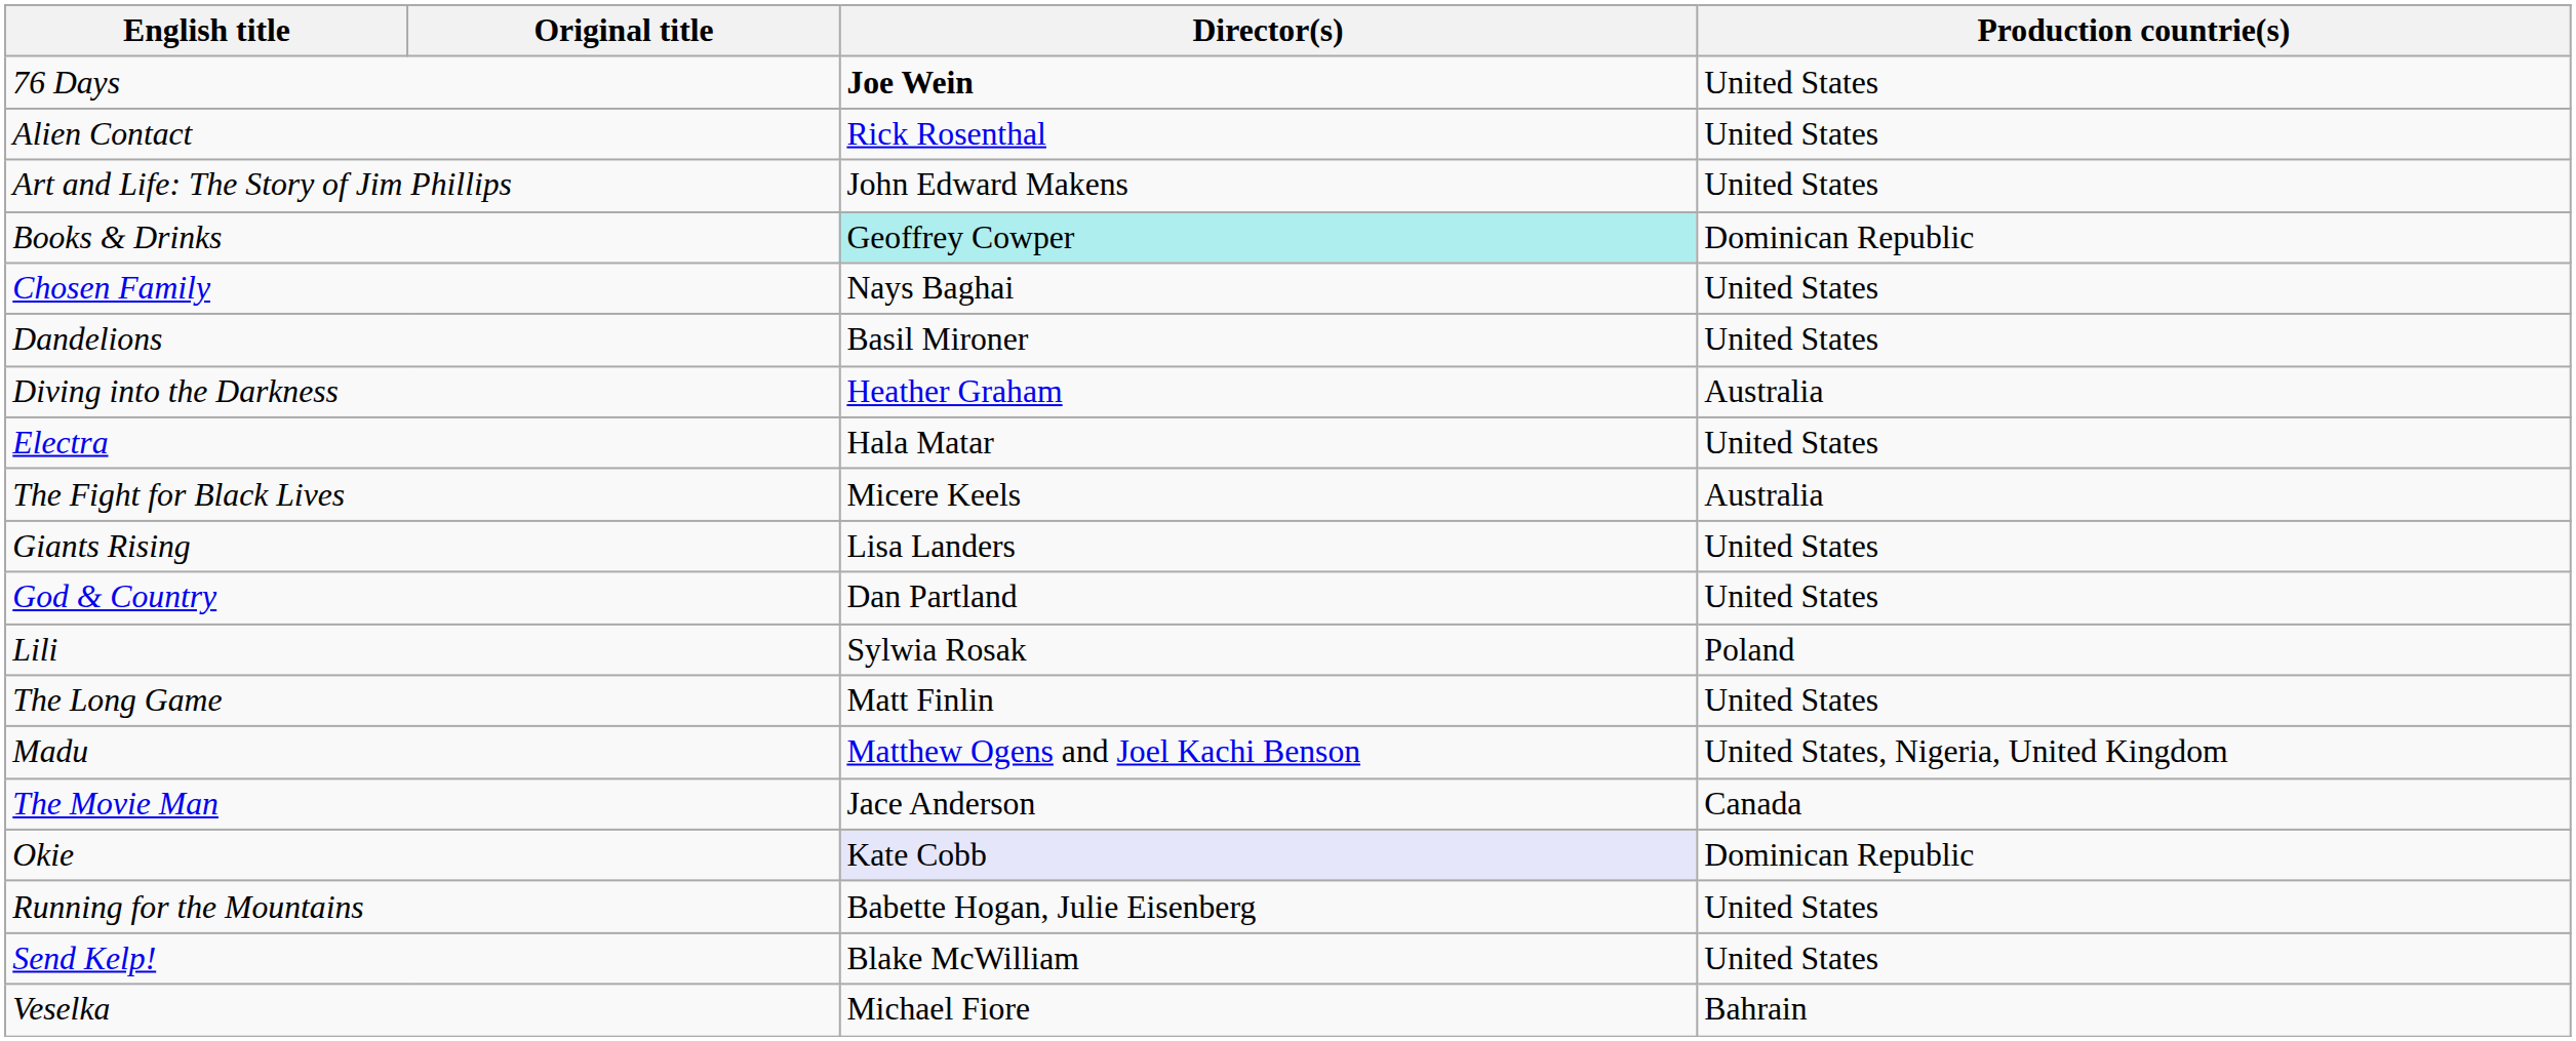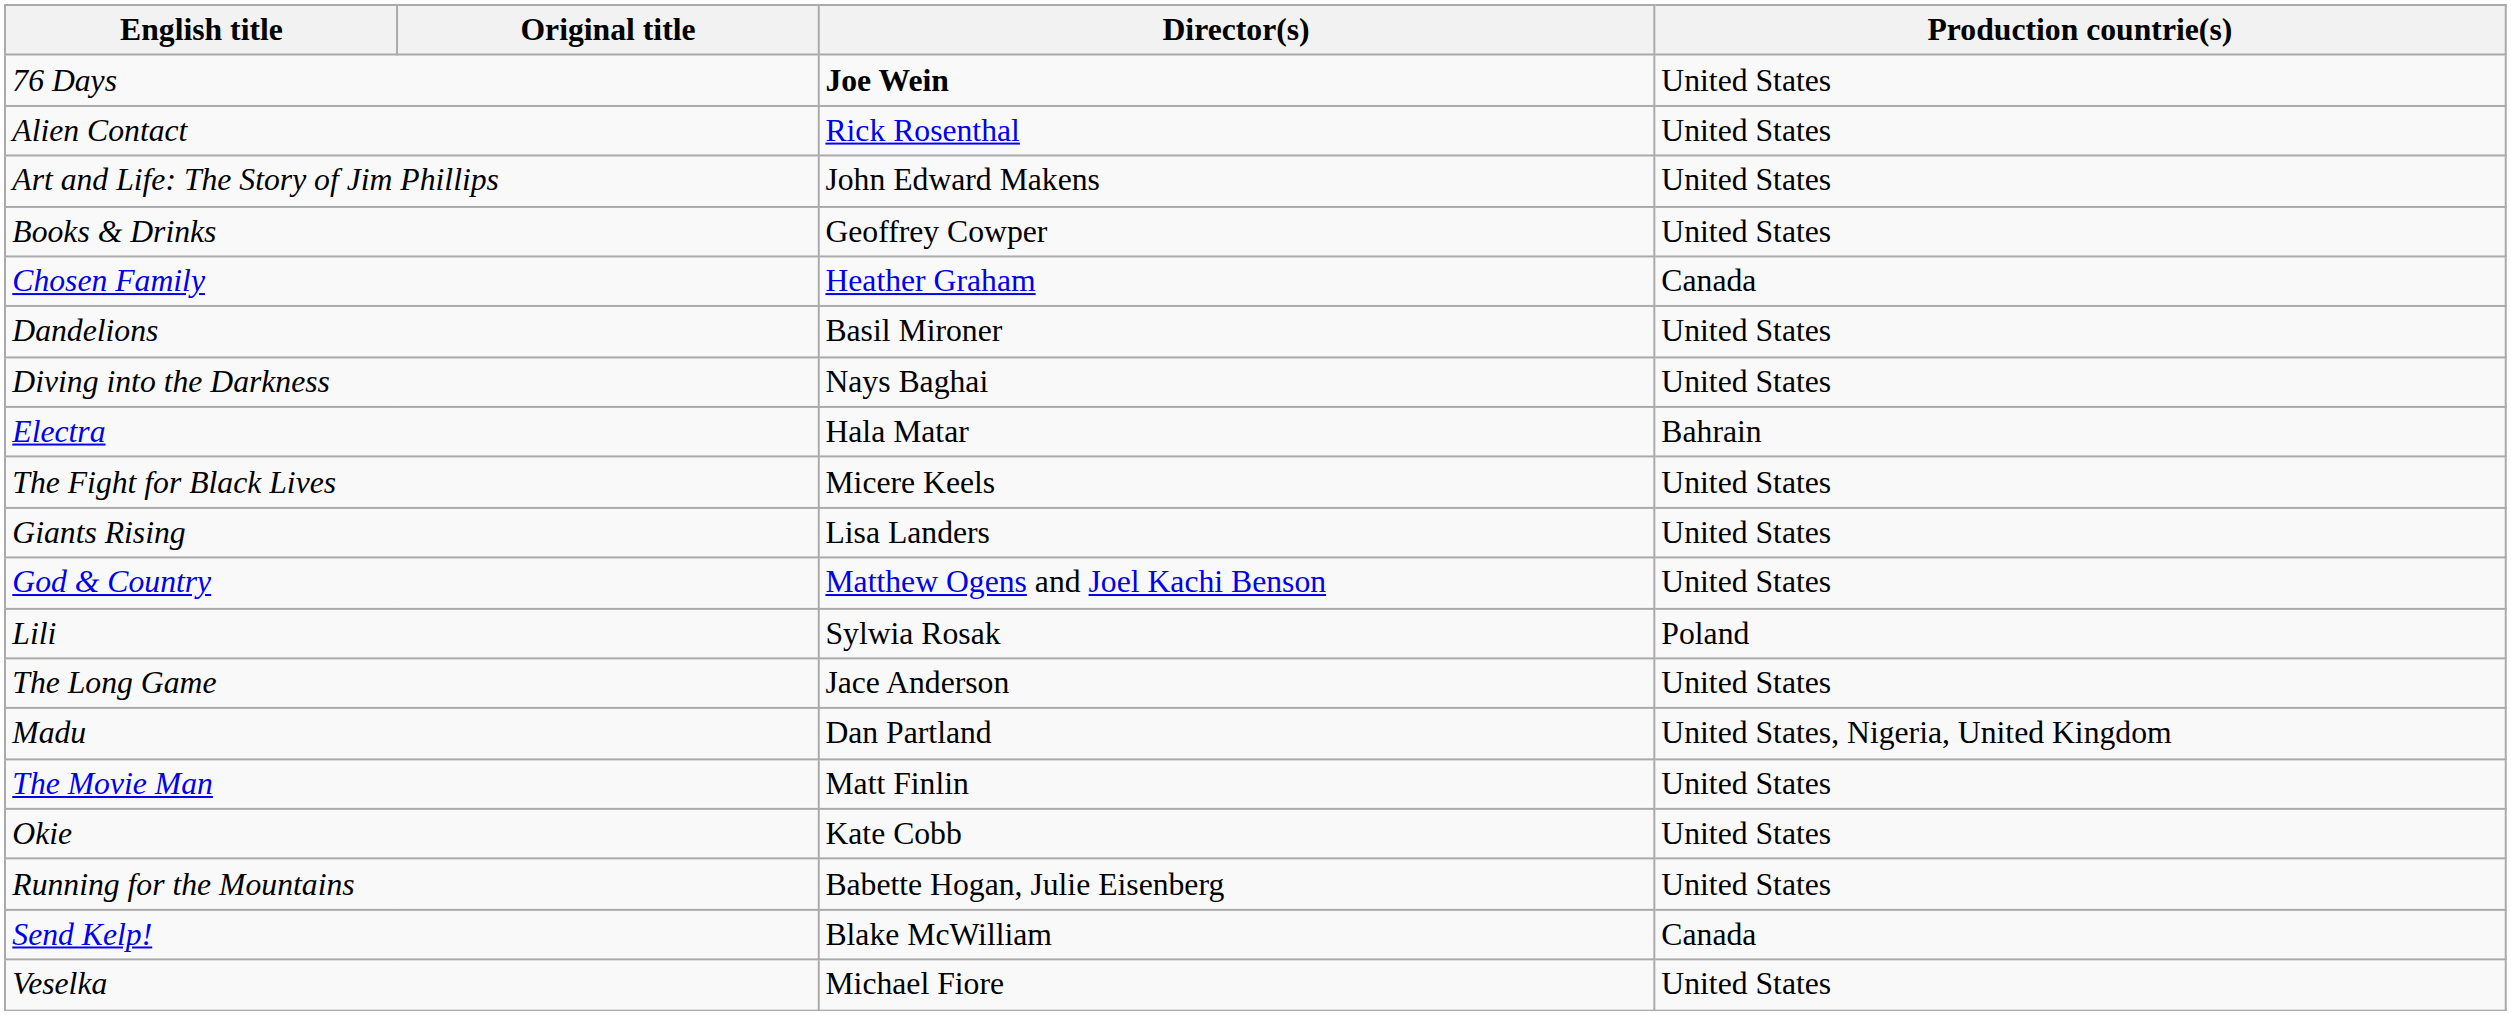 <table class="sortable wikitable" style="width:100%; margin-bottom:4px" cellpadding="5">
 <tr>
 <th scope="col">English title</th>
 <th scope="col">Original title</th>
 <th scope="col">Director(s)</th>
 <th scope="col">Production countrie(s)</th>
 </tr>
 <tr>
 <td colspan=2><em>76 Days</em></td>
 <td><strong>Joe Wein</strong></td>
 <td>United States</td>
 </tr>
 <tr>
 <td colspan=2><em>Alien Contact</em></td>
 <td><a href='#'>Rick Rosenthal</a></td>
 <td>United States</td>
 </tr>
 <tr>
 <td colspan=2><em>Art and Life: The Story of Jim Phillips</em></td>
 <td>John Edward Makens</td>
 <td>United States</td>
 </tr>
 <tr>
 <td colspan=2><em>Books & Drinks</em></td>
-<td style="background: paleturquoise;">Geoffrey Cowper</td>
-<td>Dominican Republic</td>
+<td>Geoffrey Cowper</td>
+<td>United States</td>
 </tr>
 <tr>
 <td colspan=2><em><a href='#'>Chosen Family</a></em></td>
-<td>Nays Baghai</td>
-<td>United States</td>
+<td><a href='#'>Heather Graham</a></td>
+<td>Canada</td>
 </tr>
 <tr>
 <td colspan=2><em>Dandelions</em></td>
 <td>Basil Mironer</td>
 <td>United States</td>
 </tr>
 <tr>
 <td colspan=2><em>Diving into the Darkness</em></td>
-<td><a href='#'>Heather Graham</a></td>
-<td>Australia</td>
+<td>Nays Baghai</td>
+<td>United States</td>
 </tr>
 <tr>
 <td colspan=2><em><a href='#'>Electra</a></em></td>
 <td>Hala Matar</td>
-<td>United States</td>
+<td>Bahrain</td>
 </tr>
 <tr>
 <td colspan=2><em>The Fight for Black Lives</em></td>
 <td>Micere Keels</td>
-<td>Australia</td>
+<td>United States</td>
 </tr>
 <tr>
 <td colspan=2><em>Giants Rising</em></td>
 <td>Lisa Landers</td>
 <td>United States</td>
 </tr>
 <tr>
 <td colspan=2><em><a href='#'>God & Country</a></em></td>
-<td>Dan Partland</td>
+<td><a href='#'>Matthew Ogens</a> and <a href='#'>Joel Kachi Benson</a></td>
 <td>United States</td>
 </tr>
 <tr>
 <td colspan=2><em>Lili</em></td>
 <td>Sylwia Rosak</td>
 <td>Poland</td>
 </tr>
 <tr>
 <td colspan=2><em>The Long Game</em></td>
+<td>Jace Anderson</td>
+<td>United States</td>
+</tr>
+<tr>
+<td colspan=2><em>Madu</em></td>
+<td>Dan Partland</td>
+<td>United States, Nigeria, United Kingdom</td>
+</tr>
+<tr>
+<td colspan=2><em><a href='#'>The Movie Man</a></em></td>
 <td>Matt Finlin</td>
 <td>United States</td>
 </tr>
 <tr>
-<td colspan=2><em>Madu</em></td>
-<td><a href='#'>Matthew Ogens</a> and <a href='#'>Joel Kachi Benson</a></td>
-<td>United States, Nigeria, United Kingdom</td>
-</tr>
-<tr>
-<td colspan=2><em><a href='#'>The Movie Man</a></em></td>
-<td>Jace Anderson</td>
-<td>Canada</td>
-</tr>
-<tr>
 <td colspan=2><em>Okie</em></td>
-<td style="background: lavender;">Kate Cobb</td>
-<td>Dominican Republic</td>
+<td>Kate Cobb</td>
+<td>United States</td>
 </tr>
 <tr>
 <td colspan=2><em>Running for the Mountains</em></td>
 <td>Babette Hogan, Julie Eisenberg</td>
 <td>United States</td>
 </tr>
 <tr>
 <td colspan=2><em><a href='#'>Send Kelp!</a></em></td>
 <td>Blake McWilliam</td>
-<td>United States</td>
+<td>Canada</td>
 </tr>
 <tr>
 <td colspan=2><em>Veselka</em></td>
 <td>Michael Fiore</td>
-<td>Bahrain</td>
+<td>United States</td>
 </tr>
 <tr>
 </tr>
 </table>
